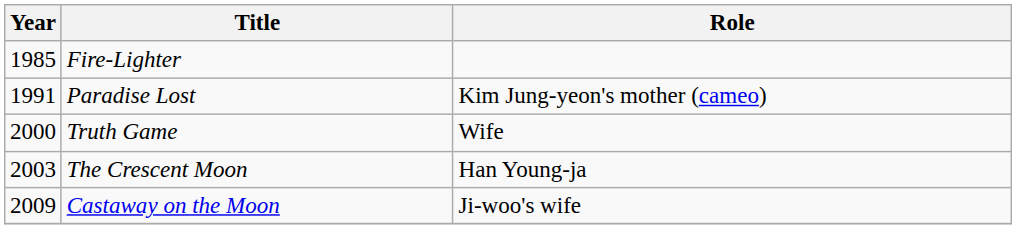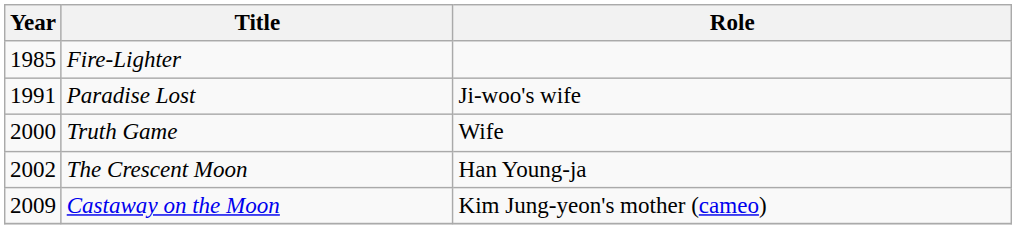 <table class="wikitable" style="width:700px">
 <tr>
 <th width=10>Year</th>
 <th>Title</th>
 <th>Role</th>
 </tr>
 <tr>
 <td>1985</td>
 <td><em>Fire-Lighter</em></td>
 <td></td>
 </tr>
 <tr>
 <td>1991</td>
 <td><em>Paradise Lost</em></td>
-<td>Kim Jung-yeon's mother (<a href='#'>cameo</a>)</td>
+<td>Ji-woo's wife</td>
 </tr>
 <tr>
 <td>2000</td>
 <td><em>Truth Game</em></td>
 <td>Wife</td>
 </tr>
 <tr>
-<td>2003</td>
+<td>2002</td>
 <td><em>The Crescent Moon</em> </td>
 <td>Han Young-ja</td>
 </tr>
 <tr>
 <td>2009</td>
 <td><em><a href='#'>Castaway on the Moon</a></em></td>
-<td>Ji-woo's wife</td>
+<td>Kim Jung-yeon's mother (<a href='#'>cameo</a>)</td>
 </tr>
 <tr>
 </tr>
 </table>
